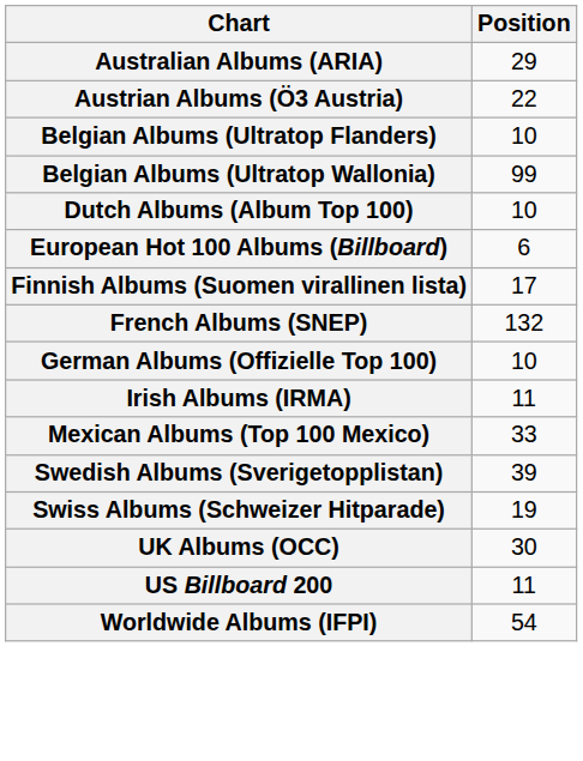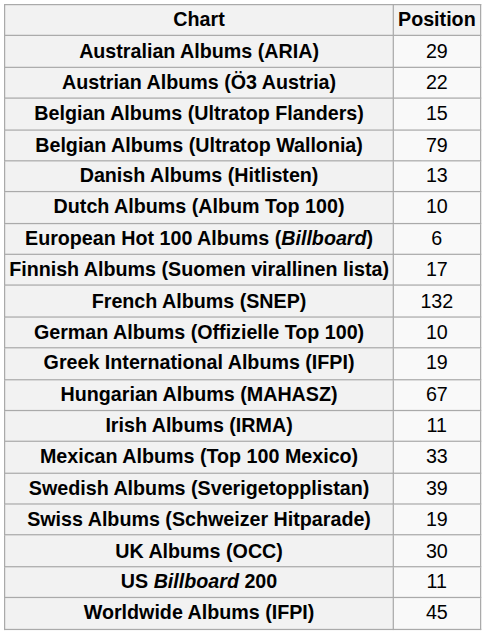 <table class="wikitable sortable plainrowheaders" style="text-align:center">
 <tr>
 <th scope="col">Chart</th>
 <th scope="col">Position</th>
 </tr>
 <tr>
 <th scope="row">Australian Albums (ARIA)</th>
 <td>29</td>
 </tr>
 <tr>
 <th scope="row">Austrian Albums (Ö3 Austria)</th>
 <td>22</td>
 </tr>
 <tr>
 <th scope="row">Belgian Albums (Ultratop Flanders)</th>
-<td>10</td>
+<td>15</td>
 </tr>
 <tr>
 <th scope="row">Belgian Albums (Ultratop Wallonia)</th>
-<td>99</td>
+<td>79</td>
+</tr>
+<tr>
+<th scope="row">Danish Albums (Hitlisten)</th>
+<td>13</td>
 </tr>
 <tr>
 <th scope="row">Dutch Albums (Album Top 100)</th>
 <td>10</td>
 </tr>
 <tr>
 <th scope="row">European Hot 100 Albums (<em>Billboard</em>)</th>
 <td>6</td>
 </tr>
 <tr>
 <th scope="row">Finnish Albums (Suomen virallinen lista)</th>
 <td>17</td>
 </tr>
 <tr>
 <th scope="row">French Albums (SNEP)</th>
 <td>132</td>
 </tr>
 <tr>
 <th scope="row">German Albums (Offizielle Top 100)</th>
 <td>10</td>
+</tr>
+<tr>
+<th scope="row">Greek International Albums (IFPI)</th>
+<td>19</td>
+</tr>
+<tr>
+<th scope="row">Hungarian Albums (MAHASZ)</th>
+<td>67</td>
 </tr>
 <tr>
 <th scope="row">Irish Albums (IRMA)</th>
 <td>11</td>
 </tr>
 <tr>
 <th scope="row">Mexican Albums (Top 100 Mexico)</th>
 <td>33</td>
 </tr>
 <tr>
 <th scope="row">Swedish Albums (Sverigetopplistan)</th>
 <td>39</td>
 </tr>
 <tr>
 <th scope="row">Swiss Albums (Schweizer Hitparade)</th>
 <td>19</td>
 </tr>
 <tr>
 <th scope="row">UK Albums (OCC)</th>
 <td>30</td>
 </tr>
 <tr>
 <th scope="row">US <em>Billboard</em> 200</th>
 <td>11</td>
 </tr>
 <tr>
 <th scope="row">Worldwide Albums (IFPI)</th>
-<td>54</td>
+<td>45</td>
 </tr>
 </table>
